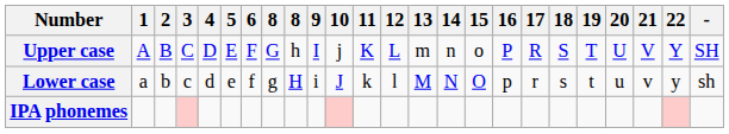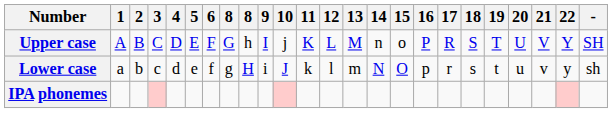 <table class="wikitable" style="text-align:center; table-layout:fixed">
 <tr>
 <th>Number</th>
 <th>1</th>
 <th>2</th>
 <th>3</th>
 <th>4</th>
 <th>5</th>
 <th>6</th>
 <th>8</th>
 <th>8</th>
 <th>9</th>
 <th>10</th>
 <th>11</th>
 <th>12</th>
 <th>13</th>
 <th>14</th>
 <th>15</th>
 <th>16</th>
 <th>17</th>
 <th>18</th>
 <th>19</th>
 <th>20</th>
 <th>21</th>
 <th>22</th>
 <th>-</th>
 </tr>
 <tr>
 <th><a href='#'>Upper case</a></th>
 <td><a href='#'>A</a></td>
 <td><a href='#'>B</a></td>
 <td><a href='#'>C</a></td>
 <td><a href='#'>D</a></td>
 <td><a href='#'>E</a></td>
 <td><a href='#'>F</a></td>
 <td><a href='#'>G</a></td>
 <td>h</td>
 <td><a href='#'>I</a></td>
 <td>j</td>
 <td><a href='#'>K</a></td>
 <td><a href='#'>L</a></td>
-<td>m</td>
+<td><a href='#'>M</a></td>
 <td>n</td>
 <td>o</td>
 <td><a href='#'>P</a></td>
 <td><a href='#'>R</a></td>
 <td><a href='#'>S</a></td>
 <td><a href='#'>T</a></td>
 <td><a href='#'>U</a></td>
 <td><a href='#'>V</a></td>
 <td><a href='#'>Y</a></td>
 <td><a href='#'>SH</a></td>
 </tr>
 <tr>
 <th><a href='#'>Lower case</a></th>
 <td>a</td>
 <td>b</td>
 <td>c</td>
 <td>d</td>
 <td>e</td>
 <td>f</td>
 <td>g</td>
 <td><a href='#'>H</a></td>
 <td>i</td>
 <td><a href='#'>J</a></td>
 <td>k</td>
 <td>l</td>
-<td><a href='#'>M</a></td>
+<td>m</td>
 <td><a href='#'>N</a></td>
 <td><a href='#'>O</a></td>
 <td>p</td>
 <td>r</td>
 <td>s</td>
 <td>t</td>
 <td>u</td>
 <td>v</td>
 <td>y</td>
 <td>sh</td>
 </tr>
 <tr>
 <th><a href='#'>IPA</a> <a href='#'>phonemes</a></th>
 <td></td>
 <td></td>
 <td style="background-color:#fcc"></td>
 <td></td>
 <td></td>
 <td></td>
 <td></td>
 <td></td>
 <td></td>
 <td style="background-color:#fcc"></td>
 <td></td>
 <td></td>
 <td></td>
 <td></td>
 <td></td>
 <td></td>
 <td></td>
 <td></td>
 <td></td>
 <td></td>
 <td></td>
 <td style="background-color:#fcc"></td>
 <td></td>
 </tr>
 </table>
